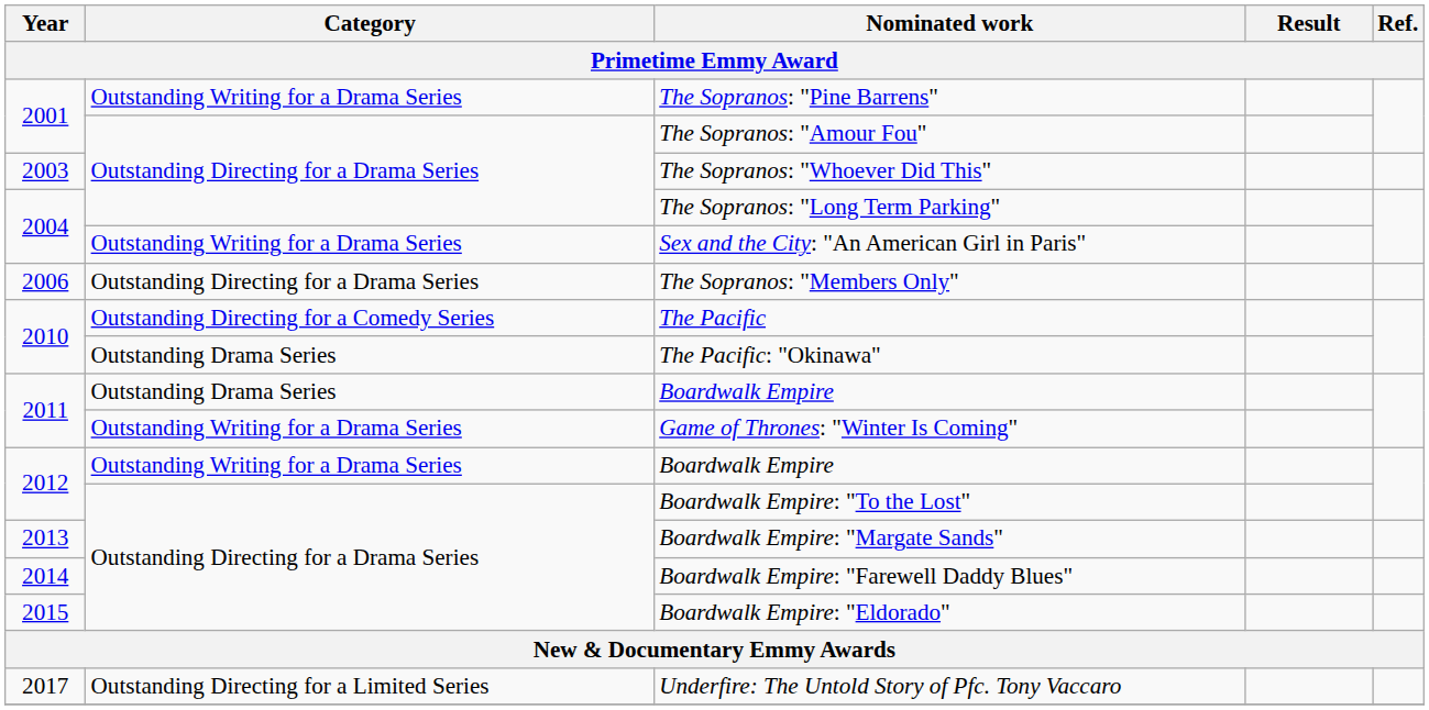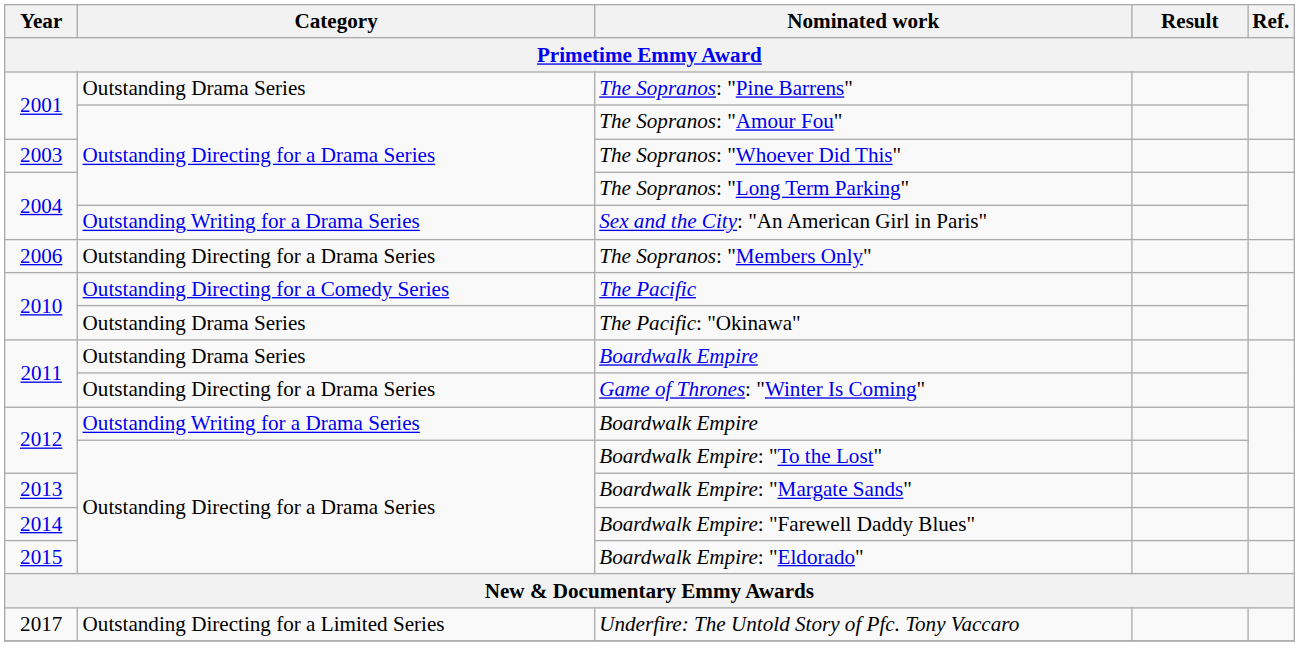 <table class="wikitable sortable">
 <tr>
 <th scope="col" style="width:3em;">Year</th>
 <th scope="col" style="width:24em;">Category</th>
 <th scope="col" style="width:25em;">Nominated work</th>
 <th scope="col" style="width:5em;">Result</th>
 <th class=unsortable>Ref.</th>
 </tr>
 <tr>
 <th colspan=5><a href='#'>Primetime Emmy Award</a></th>
 </tr>
 <tr>
 <td style="text-align:center;", rowspan=2><a href='#'>2001</a></td>
-<td><a href='#'>Outstanding Writing for a Drama Series</a></td>
+<td>Outstanding Drama Series</td>
 <td><em><a href='#'>The Sopranos</a></em>: "<a href='#'>Pine Barrens</a>"</td>
 <td></td>
 <td rowspan=2></td>
 </tr>
 <tr>
 <td rowspan=3><a href='#'>Outstanding Directing for a Drama Series</a></td>
 <td><em>The Sopranos</em>: "<a href='#'>Amour Fou</a>"</td>
 <td></td>
 </tr>
 <tr>
 <td style="text-align:center;"><a href='#'>2003</a></td>
 <td><em>The Sopranos</em>: "<a href='#'>Whoever Did This</a>"</td>
 <td></td>
 <td></td>
 </tr>
 <tr>
 <td style="text-align:center;", rowspan=2><a href='#'>2004</a></td>
 <td><em>The Sopranos</em>: "<a href='#'>Long Term Parking</a>"</td>
 <td></td>
 <td rowspan=2></td>
 </tr>
 <tr>
 <td><a href='#'>Outstanding Writing for a Drama Series</a></td>
 <td><em><a href='#'>Sex and the City</a></em>: "An American Girl in Paris"</td>
 <td></td>
 </tr>
 <tr>
 <td style="text-align:center;"><a href='#'>2006</a></td>
 <td>Outstanding Directing for a Drama Series</td>
 <td><em>The Sopranos</em>: "<a href='#'>Members Only</a>"</td>
 <td></td>
 <td></td>
 </tr>
 <tr>
 <td style="text-align:center;", rowspan=2><a href='#'>2010</a></td>
 <td><a href='#'>Outstanding Directing for a Comedy Series</a></td>
 <td><em><a href='#'>The Pacific</a></em></td>
 <td></td>
 <td rowspan=2></td>
 </tr>
 <tr>
 <td>Outstanding Drama Series</td>
 <td><em>The Pacific</em>: "Okinawa"</td>
 <td></td>
 </tr>
 <tr>
 <td style="text-align:center;", rowspan=2><a href='#'>2011</a></td>
 <td>Outstanding Drama Series</td>
 <td><em><a href='#'>Boardwalk Empire</a></em></td>
 <td></td>
 <td rowspan=2></td>
 </tr>
 <tr>
-<td><a href='#'>Outstanding Writing for a Drama Series</a></td>
+<td>Outstanding Directing for a Drama Series</td>
 <td><em><a href='#'>Game of Thrones</a></em>: "<a href='#'>Winter Is Coming</a>"</td>
 <td></td>
 </tr>
 <tr>
 <td style="text-align:center;", rowspan=2><a href='#'>2012</a></td>
 <td><a href='#'>Outstanding Writing for a Drama Series</a></td>
 <td><em>Boardwalk Empire</em></td>
 <td></td>
 <td rowspan=2></td>
 </tr>
 <tr>
 <td rowspan=4>Outstanding Directing for a Drama Series</td>
 <td><em>Boardwalk Empire</em>: "<a href='#'>To the Lost</a>"</td>
 <td></td>
 </tr>
 <tr>
 <td style="text-align:center;"><a href='#'>2013</a></td>
 <td><em>Boardwalk Empire</em>: "<a href='#'>Margate Sands</a>"</td>
 <td></td>
 <td></td>
 </tr>
 <tr>
 <td style="text-align:center;"><a href='#'>2014</a></td>
 <td><em>Boardwalk Empire</em>: "Farewell Daddy Blues"</td>
 <td></td>
 <td></td>
 </tr>
 <tr>
 <td style="text-align:center;"><a href='#'>2015</a></td>
 <td><em>Boardwalk Empire</em>: "<a href='#'>Eldorado</a>"</td>
 <td></td>
 <td></td>
 </tr>
 <tr>
 <th colspan=5>New & Documentary Emmy Awards</th>
 </tr>
 <tr>
 <td style="text-align:center;">2017</td>
 <td>Outstanding Directing for a Limited Series</td>
 <td><em>Underfire: The Untold Story of Pfc. Tony Vaccaro</em></td>
 <td></td>
 <td></td>
 </tr>
 <tr>
 </tr>
 </table>
